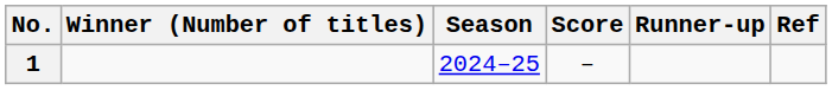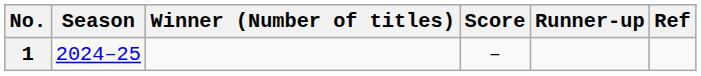 <table class="wikitable sortable">
 <tr>
 <th>No.</th>
+<th>Season</th>
 <th>Winner (Number of titles)</th>
-<th>Season</th>
 <th>Score</th>
 <th>Runner-up</th>
 <th>Ref</th>
 </tr>
 <tr>
 <th><strong>1</strong></th>
+<td><a href='#'>2024–25</a></td>
 <td></td>
-<td><a href='#'>2024–25</a></td>
 <td style="text-align:center;">–</td>
 <td></td>
 <td></td>
 </tr>
 </table>
